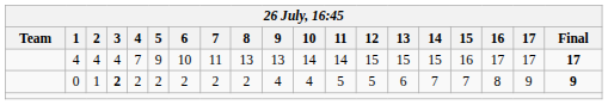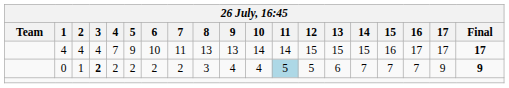 <table class=wikitable style="text-align:center; width: 55%">
 <tr>
 <th colspan=20><em>26 July, 16:45</em></th>
 </tr>
 <tr>
 <th>Team</th>
 <th>1</th>
 <th>2</th>
 <th>3</th>
 <th>4</th>
 <th>5</th>
 <th>6</th>
 <th>7</th>
 <th>8</th>
 <th>9</th>
 <th>10</th>
 <th>11</th>
 <th>12</th>
 <th>13</th>
 <th>14</th>
 <th>15</th>
 <th>16</th>
 <th>17</th>
 <th>Final</th>
 </tr>
 <tr>
 <td align=left><strong></strong></td>
 <td>4</td>
 <td>4</td>
 <td>4</td>
 <td>7</td>
 <td>9</td>
 <td>10</td>
 <td>11</td>
 <td>13</td>
 <td>13</td>
 <td>14</td>
 <td>14</td>
 <td>15</td>
 <td>15</td>
 <td>15</td>
 <td>16</td>
 <td>17</td>
 <td>17</td>
 <td><strong>17</strong></td>
 </tr>
 <tr>
 <td align=left></td>
 <td>0</td>
 <td>1</td>
 <td><strong>2</strong></td>
 <td>2</td>
 <td>2</td>
 <td>2</td>
 <td>2</td>
-<td>2</td>
+<td>3</td>
 <td>4</td>
 <td>4</td>
-<td>5</td>
+<td style="background: lightblue;">5</td>
 <td>5</td>
 <td>6</td>
 <td>7</td>
 <td>7</td>
-<td>8</td>
+<td>7</td>
 <td>9</td>
 <td><strong>9</strong></td>
 </tr>
 <tr>
 <td colspan=20></td>
 </tr>
 </table>
